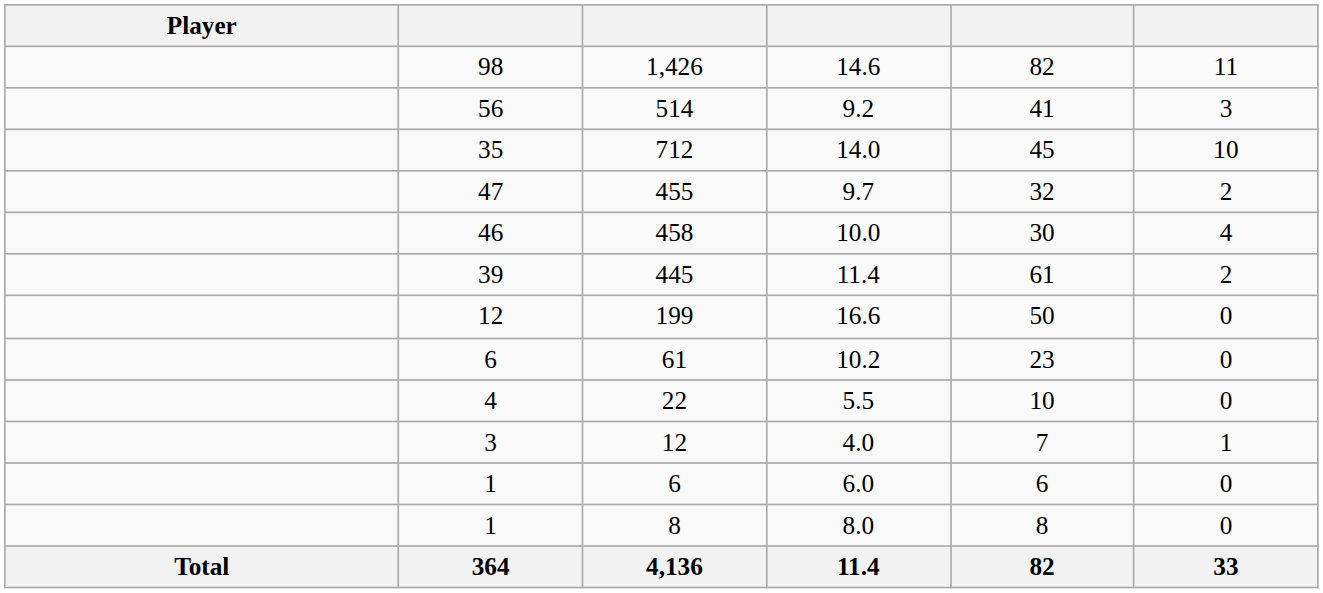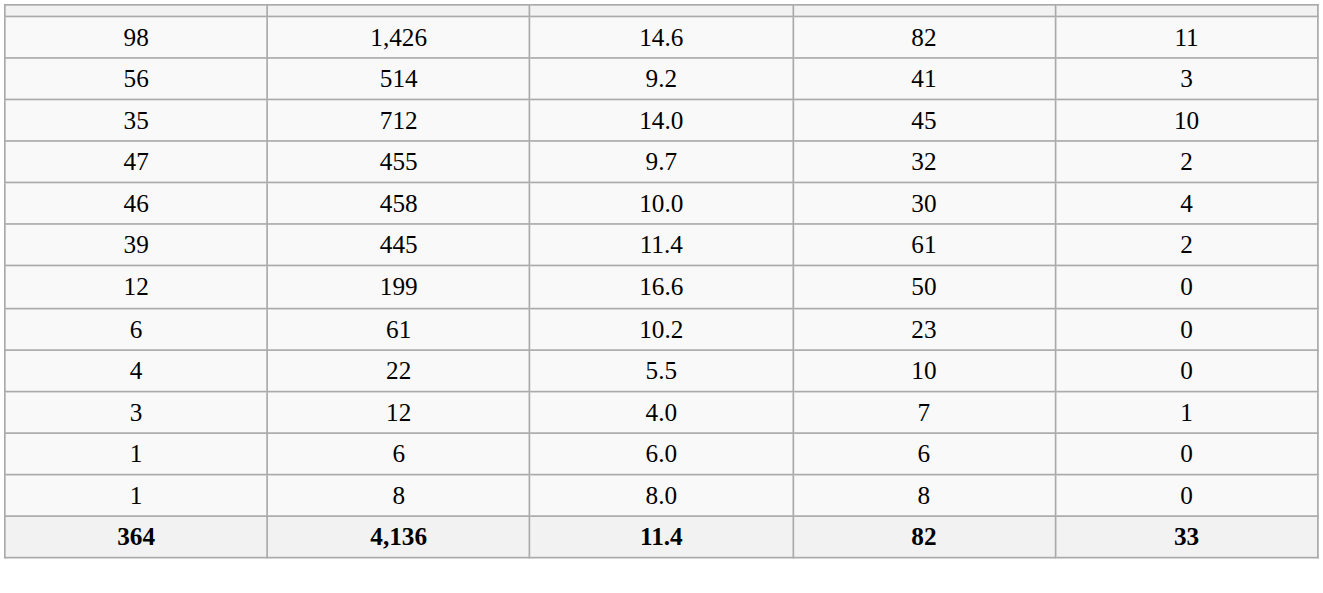 <table class="wikitable sortable" style="text-align:center; width:50%; font-size:95%;">
 <tr>
-<th width="30%">Player</th>
 <th width="14%"></th>
 <th width="14%"></th>
 <th width="14%"></th>
 <th width="14%"></th>
 <th width="14%"></th>
 </tr>
 <tr>
-<td align=left></td>
 <td>98</td>
 <td>1,426</td>
 <td>14.6</td>
 <td>82</td>
 <td>11</td>
 </tr>
 <tr>
-<td align=left></td>
 <td>56</td>
 <td>514</td>
 <td>9.2</td>
 <td>41</td>
 <td>3</td>
 </tr>
 <tr>
-<td align=left></td>
 <td>35</td>
 <td>712</td>
 <td>14.0</td>
 <td>45</td>
 <td>10</td>
 </tr>
 <tr>
-<td align=left></td>
 <td>47</td>
 <td>455</td>
 <td>9.7</td>
 <td>32</td>
 <td>2</td>
 </tr>
 <tr>
-<td align=left></td>
 <td>46</td>
 <td>458</td>
 <td>10.0</td>
 <td>30</td>
 <td>4</td>
 </tr>
 <tr>
-<td align=left></td>
 <td>39</td>
 <td>445</td>
 <td>11.4</td>
 <td>61</td>
 <td>2</td>
 </tr>
 <tr>
-<td align=left></td>
 <td>12</td>
 <td>199</td>
 <td>16.6</td>
 <td>50</td>
 <td>0</td>
 </tr>
 <tr>
-<td align=left></td>
 <td>6</td>
 <td>61</td>
 <td>10.2</td>
 <td>23</td>
 <td>0</td>
 </tr>
 <tr>
-<td align=left></td>
 <td>4</td>
 <td>22</td>
 <td>5.5</td>
 <td>10</td>
 <td>0</td>
 </tr>
 <tr>
-<td align=left></td>
 <td>3</td>
 <td>12</td>
 <td>4.0</td>
 <td>7</td>
 <td>1</td>
 </tr>
 <tr>
-<td align=left></td>
 <td>1</td>
 <td>6</td>
 <td>6.0</td>
 <td>6</td>
 <td>0</td>
 </tr>
 <tr>
-<td align=left></td>
 <td>1</td>
 <td>8</td>
 <td>8.0</td>
 <td>8</td>
 <td>0</td>
 </tr>
 <tr>
-<th>Total</th>
 <th>364</th>
 <th>4,136</th>
 <th>11.4</th>
 <th>82</th>
 <th>33</th>
 </tr>
 </table>
